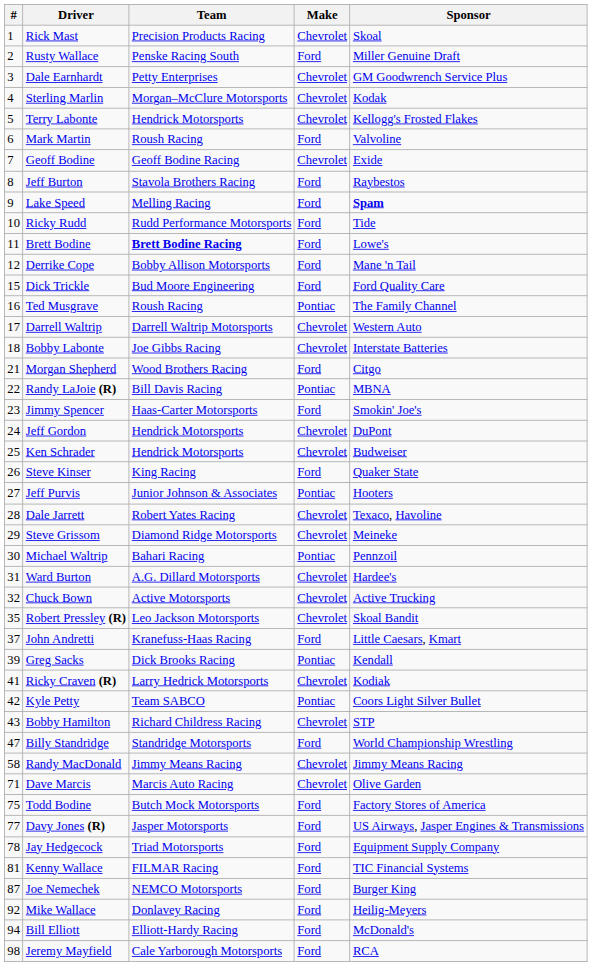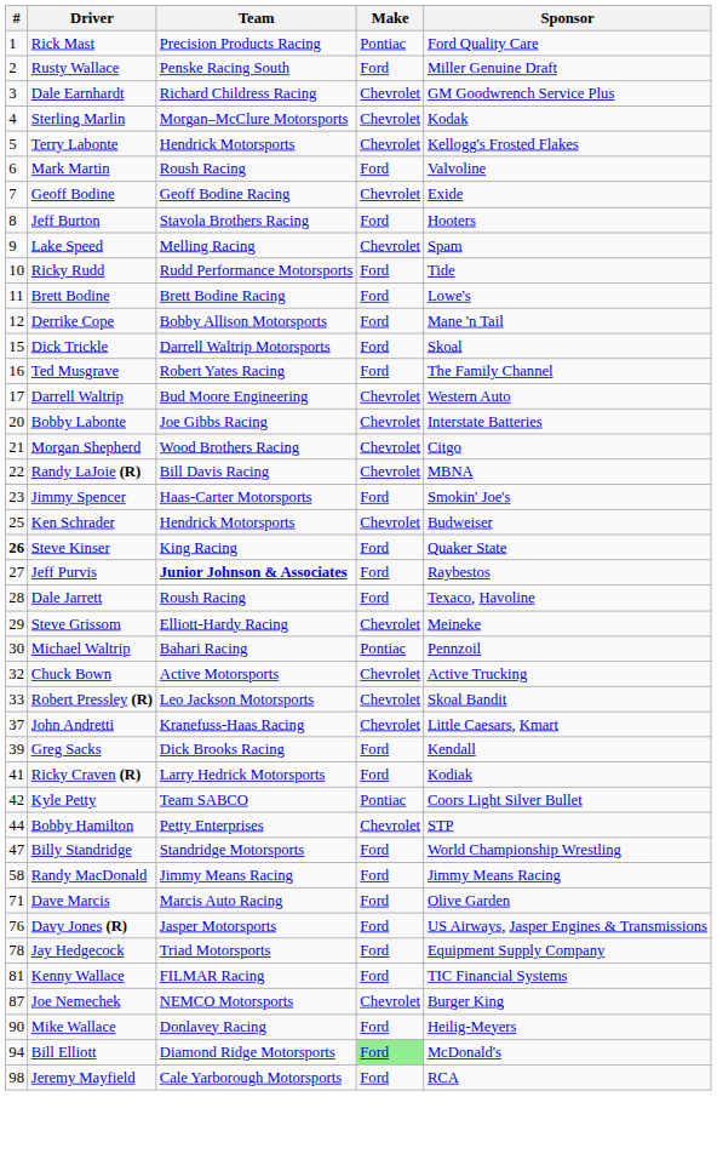 <table class="wikitable" style="font-size:95%">
 <tr>
 <th>#</th>
 <th>Driver</th>
 <th>Team</th>
 <th>Make</th>
 <th>Sponsor</th>
 </tr>
 <tr>
 <td>1</td>
 <td><a href='#'>Rick Mast</a></td>
 <td><a href='#'>Precision Products Racing</a></td>
-<td><a href='#'>Chevrolet</a></td>
-<td><a href='#'>Skoal</a></td>
+<td><a href='#'>Pontiac</a></td>
+<td><a href='#'>Ford Quality Care</a></td>
 </tr>
 <tr>
 <td>2</td>
 <td><a href='#'>Rusty Wallace</a></td>
 <td><a href='#'>Penske Racing South</a></td>
 <td><a href='#'>Ford</a></td>
 <td><a href='#'>Miller Genuine Draft</a></td>
 </tr>
 <tr>
 <td>3</td>
 <td><a href='#'>Dale Earnhardt</a></td>
-<td><a href='#'>Petty Enterprises</a></td>
+<td><a href='#'>Richard Childress Racing</a></td>
 <td><a href='#'>Chevrolet</a></td>
 <td><a href='#'>GM Goodwrench Service Plus</a></td>
 </tr>
 <tr>
 <td>4</td>
 <td><a href='#'>Sterling Marlin</a></td>
 <td><a href='#'>Morgan–McClure Motorsports</a></td>
 <td><a href='#'>Chevrolet</a></td>
 <td><a href='#'>Kodak</a></td>
 </tr>
 <tr>
 <td>5</td>
 <td><a href='#'>Terry Labonte</a></td>
 <td><a href='#'>Hendrick Motorsports</a></td>
 <td><a href='#'>Chevrolet</a></td>
 <td><a href='#'>Kellogg's Frosted Flakes</a></td>
 </tr>
 <tr>
 <td>6</td>
 <td><a href='#'>Mark Martin</a></td>
 <td><a href='#'>Roush Racing</a></td>
 <td><a href='#'>Ford</a></td>
 <td><a href='#'>Valvoline</a></td>
 </tr>
 <tr>
 <td>7</td>
 <td><a href='#'>Geoff Bodine</a></td>
 <td><a href='#'>Geoff Bodine Racing</a></td>
 <td><a href='#'>Chevrolet</a></td>
 <td><a href='#'>Exide</a></td>
 </tr>
 <tr>
 <td>8</td>
 <td><a href='#'>Jeff Burton</a></td>
 <td><a href='#'>Stavola Brothers Racing</a></td>
 <td><a href='#'>Ford</a></td>
-<td><a href='#'>Raybestos</a></td>
+<td><a href='#'>Hooters</a></td>
 </tr>
 <tr>
 <td>9</td>
 <td><a href='#'>Lake Speed</a></td>
 <td><a href='#'>Melling Racing</a></td>
-<td><a href='#'>Ford</a></td>
-<td><strong><a href='#'>Spam</a></strong></td>
+<td><a href='#'>Chevrolet</a></td>
+<td><a href='#'>Spam</a></td>
 </tr>
 <tr>
 <td>10</td>
 <td><a href='#'>Ricky Rudd</a></td>
 <td><a href='#'>Rudd Performance Motorsports</a></td>
 <td><a href='#'>Ford</a></td>
 <td><a href='#'>Tide</a></td>
 </tr>
 <tr>
 <td>11</td>
 <td><a href='#'>Brett Bodine</a></td>
-<td><strong><a href='#'>Brett Bodine Racing</a></strong></td>
+<td><a href='#'>Brett Bodine Racing</a></td>
 <td><a href='#'>Ford</a></td>
 <td><a href='#'>Lowe's</a></td>
 </tr>
 <tr>
 <td>12</td>
 <td><a href='#'>Derrike Cope</a></td>
 <td><a href='#'>Bobby Allison Motorsports</a></td>
 <td><a href='#'>Ford</a></td>
 <td><a href='#'>Mane 'n Tail</a></td>
 </tr>
 <tr>
 <td>15</td>
 <td><a href='#'>Dick Trickle</a></td>
-<td><a href='#'>Bud Moore Engineering</a></td>
+<td><a href='#'>Darrell Waltrip Motorsports</a></td>
 <td><a href='#'>Ford</a></td>
-<td><a href='#'>Ford Quality Care</a></td>
+<td><a href='#'>Skoal</a></td>
 </tr>
 <tr>
 <td>16</td>
 <td><a href='#'>Ted Musgrave</a></td>
-<td><a href='#'>Roush Racing</a></td>
-<td><a href='#'>Pontiac</a></td>
+<td><a href='#'>Robert Yates Racing</a></td>
+<td><a href='#'>Ford</a></td>
 <td><a href='#'>The Family Channel</a></td>
 </tr>
 <tr>
 <td>17</td>
 <td><a href='#'>Darrell Waltrip</a></td>
-<td><a href='#'>Darrell Waltrip Motorsports</a></td>
+<td><a href='#'>Bud Moore Engineering</a></td>
 <td><a href='#'>Chevrolet</a></td>
 <td><a href='#'>Western Auto</a></td>
 </tr>
 <tr>
-<td>18</td>
+<td>20</td>
 <td><a href='#'>Bobby Labonte</a></td>
 <td><a href='#'>Joe Gibbs Racing</a></td>
 <td><a href='#'>Chevrolet</a></td>
 <td><a href='#'>Interstate Batteries</a></td>
 </tr>
 <tr>
 <td>21</td>
 <td><a href='#'>Morgan Shepherd</a></td>
 <td><a href='#'>Wood Brothers Racing</a></td>
-<td><a href='#'>Ford</a></td>
+<td><a href='#'>Chevrolet</a></td>
 <td><a href='#'>Citgo</a></td>
 </tr>
 <tr>
 <td>22</td>
 <td><a href='#'>Randy LaJoie</a> <strong>(R)</strong></td>
 <td><a href='#'>Bill Davis Racing</a></td>
-<td><a href='#'>Pontiac</a></td>
+<td><a href='#'>Chevrolet</a></td>
 <td><a href='#'>MBNA</a></td>
 </tr>
 <tr>
 <td>23</td>
 <td><a href='#'>Jimmy Spencer</a></td>
 <td><a href='#'>Haas-Carter Motorsports</a></td>
 <td><a href='#'>Ford</a></td>
 <td><a href='#'>Smokin' Joe's</a></td>
 </tr>
 <tr>
-<td>24</td>
-<td><a href='#'>Jeff Gordon</a></td>
-<td><a href='#'>Hendrick Motorsports</a></td>
-<td><a href='#'>Chevrolet</a></td>
-<td><a href='#'>DuPont</a></td>
-</tr>
-<tr>
 <td>25</td>
 <td><a href='#'>Ken Schrader</a></td>
 <td><a href='#'>Hendrick Motorsports</a></td>
 <td><a href='#'>Chevrolet</a></td>
 <td><a href='#'>Budweiser</a></td>
 </tr>
 <tr>
-<td>26</td>
+<td><strong>26</strong></td>
 <td><a href='#'>Steve Kinser</a></td>
 <td><a href='#'>King Racing</a></td>
 <td><a href='#'>Ford</a></td>
 <td><a href='#'>Quaker State</a></td>
 </tr>
 <tr>
 <td>27</td>
 <td><a href='#'>Jeff Purvis</a></td>
-<td><a href='#'>Junior Johnson & Associates</a></td>
-<td><a href='#'>Pontiac</a></td>
-<td><a href='#'>Hooters</a></td>
+<td><strong><a href='#'>Junior Johnson & Associates</a></strong></td>
+<td><a href='#'>Ford</a></td>
+<td><a href='#'>Raybestos</a></td>
 </tr>
 <tr>
 <td>28</td>
 <td><a href='#'>Dale Jarrett</a></td>
-<td><a href='#'>Robert Yates Racing</a></td>
-<td><a href='#'>Chevrolet</a></td>
+<td><a href='#'>Roush Racing</a></td>
+<td><a href='#'>Ford</a></td>
 <td><a href='#'>Texaco</a>, <a href='#'>Havoline</a></td>
 </tr>
 <tr>
 <td>29</td>
 <td><a href='#'>Steve Grissom</a></td>
-<td><a href='#'>Diamond Ridge Motorsports</a></td>
+<td><a href='#'>Elliott-Hardy Racing</a></td>
 <td><a href='#'>Chevrolet</a></td>
 <td><a href='#'>Meineke</a></td>
 </tr>
 <tr>
 <td>30</td>
 <td><a href='#'>Michael Waltrip</a></td>
 <td><a href='#'>Bahari Racing</a></td>
 <td><a href='#'>Pontiac</a></td>
 <td><a href='#'>Pennzoil</a></td>
 </tr>
 <tr>
-<td>31</td>
-<td><a href='#'>Ward Burton</a></td>
-<td><a href='#'>A.G. Dillard Motorsports</a></td>
-<td><a href='#'>Chevrolet</a></td>
-<td><a href='#'>Hardee's</a></td>
-</tr>
-<tr>
 <td>32</td>
 <td><a href='#'>Chuck Bown</a></td>
 <td><a href='#'>Active Motorsports</a></td>
 <td><a href='#'>Chevrolet</a></td>
 <td><a href='#'>Active Trucking</a></td>
 </tr>
 <tr>
-<td>35</td>
+<td>33</td>
 <td><a href='#'>Robert Pressley</a> <strong>(R)</strong></td>
 <td><a href='#'>Leo Jackson Motorsports</a></td>
 <td><a href='#'>Chevrolet</a></td>
 <td><a href='#'>Skoal Bandit</a></td>
 </tr>
 <tr>
 <td>37</td>
 <td><a href='#'>John Andretti</a></td>
 <td><a href='#'>Kranefuss-Haas Racing</a></td>
-<td><a href='#'>Ford</a></td>
+<td><a href='#'>Chevrolet</a></td>
 <td><a href='#'>Little Caesars</a>, <a href='#'>Kmart</a></td>
 </tr>
 <tr>
 <td>39</td>
 <td><a href='#'>Greg Sacks</a></td>
 <td><a href='#'>Dick Brooks Racing</a></td>
-<td><a href='#'>Pontiac</a></td>
+<td><a href='#'>Ford</a></td>
 <td><a href='#'>Kendall</a></td>
 </tr>
 <tr>
 <td>41</td>
 <td><a href='#'>Ricky Craven</a> <strong>(R)</strong></td>
 <td><a href='#'>Larry Hedrick Motorsports</a></td>
-<td><a href='#'>Chevrolet</a></td>
+<td><a href='#'>Ford</a></td>
 <td><a href='#'>Kodiak</a></td>
 </tr>
 <tr>
 <td>42</td>
 <td><a href='#'>Kyle Petty</a></td>
 <td><a href='#'>Team SABCO</a></td>
 <td><a href='#'>Pontiac</a></td>
 <td><a href='#'>Coors Light Silver Bullet</a></td>
 </tr>
 <tr>
-<td>43</td>
+<td>44</td>
 <td><a href='#'>Bobby Hamilton</a></td>
-<td><a href='#'>Richard Childress Racing</a></td>
+<td><a href='#'>Petty Enterprises</a></td>
 <td><a href='#'>Chevrolet</a></td>
 <td><a href='#'>STP</a></td>
 </tr>
 <tr>
 <td>47</td>
 <td><a href='#'>Billy Standridge</a></td>
 <td><a href='#'>Standridge Motorsports</a></td>
 <td><a href='#'>Ford</a></td>
 <td><a href='#'>World Championship Wrestling</a></td>
 </tr>
 <tr>
 <td>58</td>
 <td><a href='#'>Randy MacDonald</a></td>
 <td><a href='#'>Jimmy Means Racing</a></td>
-<td><a href='#'>Chevrolet</a></td>
+<td><a href='#'>Ford</a></td>
 <td><a href='#'>Jimmy Means Racing</a></td>
 </tr>
 <tr>
 <td>71</td>
 <td><a href='#'>Dave Marcis</a></td>
 <td><a href='#'>Marcis Auto Racing</a></td>
-<td><a href='#'>Chevrolet</a></td>
+<td><a href='#'>Ford</a></td>
 <td><a href='#'>Olive Garden</a></td>
 </tr>
 <tr>
-<td>75</td>
-<td><a href='#'>Todd Bodine</a></td>
-<td><a href='#'>Butch Mock Motorsports</a></td>
-<td><a href='#'>Ford</a></td>
-<td><a href='#'>Factory Stores of America</a></td>
-</tr>
-<tr>
-<td>77</td>
+<td>76</td>
 <td><a href='#'>Davy Jones</a> <strong>(R)</strong></td>
 <td><a href='#'>Jasper Motorsports</a></td>
 <td><a href='#'>Ford</a></td>
 <td><a href='#'>US Airways</a>, <a href='#'>Jasper Engines & Transmissions</a></td>
 </tr>
 <tr>
 <td>78</td>
 <td><a href='#'>Jay Hedgecock</a></td>
 <td><a href='#'>Triad Motorsports</a></td>
 <td><a href='#'>Ford</a></td>
 <td><a href='#'>Equipment Supply Company</a></td>
 </tr>
 <tr>
 <td>81</td>
 <td><a href='#'>Kenny Wallace</a></td>
 <td><a href='#'>FILMAR Racing</a></td>
 <td><a href='#'>Ford</a></td>
 <td><a href='#'>TIC Financial Systems</a></td>
 </tr>
 <tr>
 <td>87</td>
 <td><a href='#'>Joe Nemechek</a></td>
 <td><a href='#'>NEMCO Motorsports</a></td>
-<td><a href='#'>Ford</a></td>
+<td><a href='#'>Chevrolet</a></td>
 <td><a href='#'>Burger King</a></td>
 </tr>
 <tr>
-<td>92</td>
+<td>90</td>
 <td><a href='#'>Mike Wallace</a></td>
 <td><a href='#'>Donlavey Racing</a></td>
 <td><a href='#'>Ford</a></td>
 <td><a href='#'>Heilig-Meyers</a></td>
 </tr>
 <tr>
 <td>94</td>
 <td><a href='#'>Bill Elliott</a></td>
-<td><a href='#'>Elliott-Hardy Racing</a></td>
-<td><a href='#'>Ford</a></td>
+<td><a href='#'>Diamond Ridge Motorsports</a></td>
+<td style="background: lightgreen;"><a href='#'>Ford</a></td>
 <td><a href='#'>McDonald's</a></td>
 </tr>
 <tr>
 <td>98</td>
 <td><a href='#'>Jeremy Mayfield</a></td>
 <td><a href='#'>Cale Yarborough Motorsports</a></td>
 <td><a href='#'>Ford</a></td>
 <td><a href='#'>RCA</a></td>
 </tr>
 </table>
